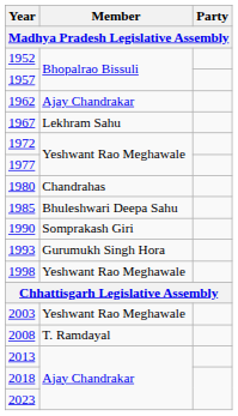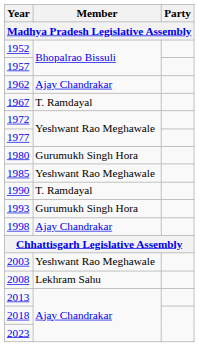 <table class="wikitable sortable">
 <tr>
 <th>Year</th>
 <th>Member</th>
 <th colspan="2">Party</th>
 </tr>
 <tr>
 <th colspan=4><a href='#'>Madhya Pradesh Legislative Assembly</a></th>
 </tr>
 <tr>
 <td><a href='#'>1952</a></td>
 <td rowspan="2"><a href='#'>Bhopalrao Bissuli</a></td>
 <td></td>
 </tr>
 <tr>
 <td><a href='#'>1957</a></td>
 </tr>
 <tr>
 <td><a href='#'>1962</a></td>
 <td><a href='#'>Ajay Chandrakar</a></td>
 <td></td>
 </tr>
 <tr>
 <td><a href='#'>1967</a></td>
-<td>Lekhram Sahu</td>
+<td>T. Ramdayal</td>
 <td></td>
 </tr>
 <tr>
 <td><a href='#'>1972</a></td>
 <td rowspan="2">Yeshwant Rao Meghawale</td>
 <td></td>
 </tr>
 <tr>
 <td><a href='#'>1977</a></td>
 <td></td>
 </tr>
 <tr>
 <td><a href='#'>1980</a></td>
-<td>Chandrahas</td>
+<td>Gurumukh Singh Hora</td>
 <td></td>
 </tr>
 <tr>
 <td><a href='#'>1985</a></td>
-<td>Bhuleshwari Deepa Sahu</td>
+<td>Yeshwant Rao Meghawale</td>
 <td></td>
 </tr>
 <tr>
 <td><a href='#'>1990</a></td>
-<td>Somprakash Giri</td>
+<td>T. Ramdayal</td>
 <td></td>
 </tr>
 <tr>
 <td><a href='#'>1993</a></td>
 <td>Gurumukh Singh Hora</td>
 <td></td>
 </tr>
 <tr>
 <td><a href='#'>1998</a></td>
-<td>Yeshwant Rao Meghawale</td>
+<td><a href='#'>Ajay Chandrakar</a></td>
 <td></td>
 </tr>
 <tr>
 <th colspan=4><a href='#'>Chhattisgarh Legislative Assembly</a></th>
 </tr>
 <tr>
 <td><a href='#'>2003</a></td>
 <td>Yeshwant Rao Meghawale</td>
 <td></td>
 </tr>
 <tr>
 <td><a href='#'>2008</a></td>
-<td>T. Ramdayal</td>
+<td>Lekhram Sahu</td>
 <td></td>
 </tr>
 <tr>
 <td><a href='#'>2013</a></td>
 <td rowspan="3"><a href='#'>Ajay Chandrakar</a></td>
 <td></td>
 </tr>
 <tr>
 <td><a href='#'>2018</a></td>
 </tr>
 <tr>
 <td><a href='#'>2023</a></td>
 </tr>
 </table>
